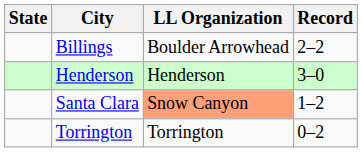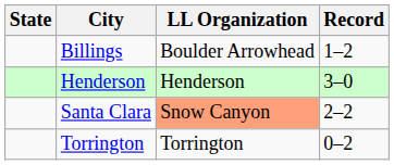 <table class="wikitable">
 <tr>
 <th>State</th>
 <th>City</th>
 <th>LL Organization</th>
 <th>Record</th>
 </tr>
 <tr>
 <td><strong></strong></td>
 <td><a href='#'>Billings</a></td>
 <td>Boulder Arrowhead</td>
-<td>2–2</td>
+<td>1–2</td>
 </tr>
 <tr bgcolor="ccffcc">
 <td><strong></strong></td>
 <td><a href='#'>Henderson</a></td>
 <td>Henderson</td>
 <td>3–0</td>
 </tr>
 <tr>
 <td><strong></strong></td>
 <td><a href='#'>Santa Clara</a></td>
 <td style="background: lightsalmon;">Snow Canyon</td>
-<td>1–2</td>
+<td>2–2</td>
 </tr>
 <tr>
 <td><strong></strong></td>
 <td><a href='#'>Torrington</a></td>
 <td>Torrington</td>
 <td>0–2</td>
 </tr>
 </table>
